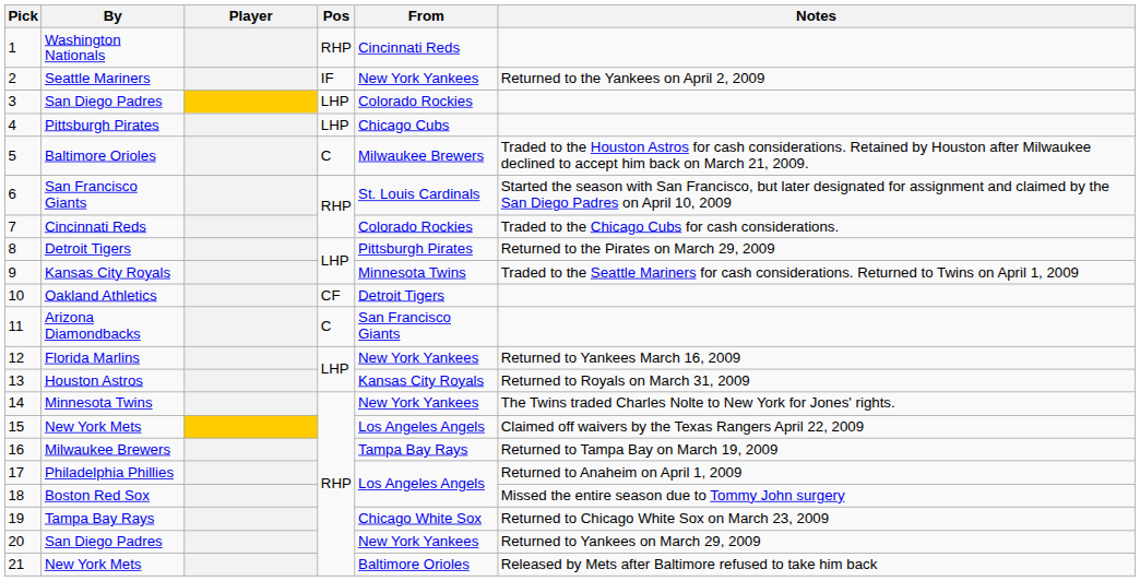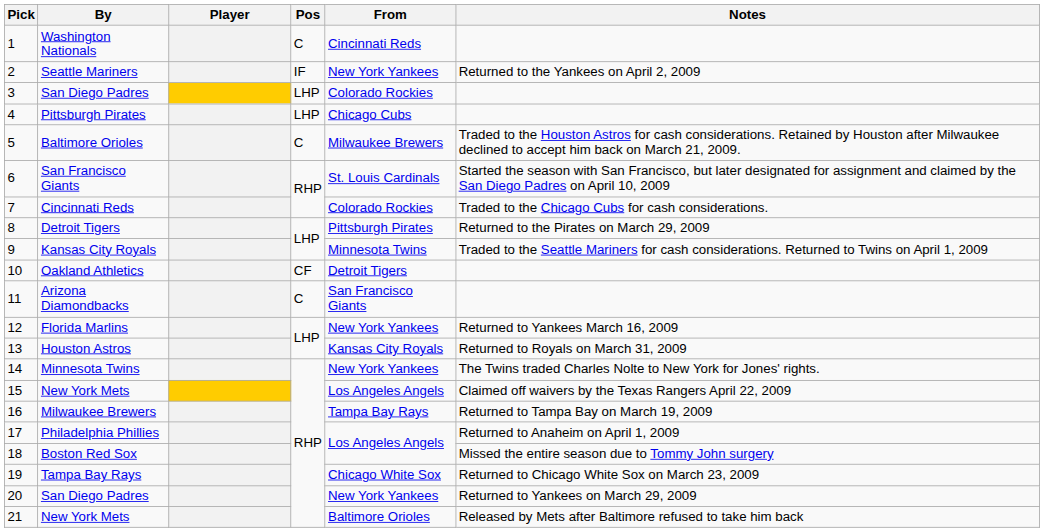 <table class="wikitable sortable plainrowheaders">
 <tr>
 <th scope="col">Pick</th>
 <th scope="col" style="width:150px;">By</th>
 <th scope="col" style="width:140px;">Player</th>
 <th scope="col">Pos</th>
 <th scope="col" style="width:150px;">From</th>
 <th scope="col">Notes</th>
 </tr>
 <tr>
 <td>1</td>
 <td><a href='#'>Washington Nationals</a></td>
 <th scope="row"></th>
-<td>RHP</td>
+<td>C</td>
 <td><a href='#'>Cincinnati Reds</a></td>
 <td></td>
 </tr>
 <tr>
 <td>2</td>
 <td><a href='#'>Seattle Mariners</a></td>
 <th scope="row"></th>
 <td>IF</td>
 <td><a href='#'>New York Yankees</a></td>
 <td>Returned to the Yankees on April 2, 2009</td>
 </tr>
 <tr>
 <td>3</td>
 <td><a href='#'>San Diego Padres</a></td>
 <th scope="row" style="background:#fc0"></th>
 <td>LHP</td>
 <td><a href='#'>Colorado Rockies</a></td>
 <td></td>
 </tr>
 <tr>
 <td>4</td>
 <td><a href='#'>Pittsburgh Pirates</a></td>
 <th scope="row"></th>
 <td>LHP</td>
 <td><a href='#'>Chicago Cubs</a></td>
 <td></td>
 </tr>
 <tr>
 <td>5</td>
 <td><a href='#'>Baltimore Orioles</a></td>
 <th scope="row"></th>
 <td>C</td>
 <td><a href='#'>Milwaukee Brewers</a></td>
 <td>Traded to the <a href='#'>Houston Astros</a> for cash considerations.  Retained by Houston after Milwaukee declined to accept him back on March 21, 2009.</td>
 </tr>
 <tr>
 <td>6</td>
 <td><a href='#'>San Francisco Giants</a></td>
 <th scope="row"></th>
 <td rowspan="2">RHP</td>
 <td><a href='#'>St. Louis Cardinals</a></td>
 <td>Started the season with San Francisco, but later designated for assignment and claimed by the <a href='#'>San Diego Padres</a> on April 10, 2009 </td>
 </tr>
 <tr>
 <td>7</td>
 <td><a href='#'>Cincinnati Reds</a></td>
 <th scope="row"></th>
 <td><a href='#'>Colorado Rockies</a></td>
 <td>Traded to the <a href='#'>Chicago Cubs</a> for cash considerations.</td>
 </tr>
 <tr>
 <td>8</td>
 <td><a href='#'>Detroit Tigers</a></td>
 <th scope="row"></th>
 <td rowspan="2">LHP</td>
 <td><a href='#'>Pittsburgh Pirates</a></td>
 <td>Returned to the Pirates on March 29, 2009</td>
 </tr>
 <tr>
 <td>9</td>
 <td><a href='#'>Kansas City Royals</a></td>
 <th scope="row"></th>
 <td><a href='#'>Minnesota Twins</a></td>
 <td>Traded to the <a href='#'>Seattle Mariners</a> for cash considerations. Returned to Twins on April 1, 2009</td>
 </tr>
 <tr>
 <td>10</td>
 <td><a href='#'>Oakland Athletics</a></td>
 <th scope="row"></th>
 <td>CF</td>
 <td><a href='#'>Detroit Tigers</a></td>
 <td></td>
 </tr>
 <tr>
 <td>11</td>
 <td><a href='#'>Arizona Diamondbacks</a></td>
 <th scope="row"></th>
 <td>C</td>
 <td><a href='#'>San Francisco Giants</a></td>
 <td></td>
 </tr>
 <tr>
 <td>12</td>
 <td><a href='#'>Florida Marlins</a></td>
 <th scope="row"></th>
 <td rowspan="2">LHP</td>
 <td><a href='#'>New York Yankees</a></td>
 <td>Returned to Yankees March 16, 2009</td>
 </tr>
 <tr>
 <td>13</td>
 <td><a href='#'>Houston Astros</a></td>
 <th scope="row"></th>
 <td><a href='#'>Kansas City Royals</a></td>
 <td>Returned to Royals on March 31, 2009</td>
 </tr>
 <tr>
 <td>14</td>
 <td><a href='#'>Minnesota Twins</a></td>
 <th scope="row"></th>
 <td rowspan="8">RHP</td>
 <td><a href='#'>New York Yankees</a></td>
 <td>The Twins traded Charles Nolte to New York for Jones' rights.</td>
 </tr>
 <tr>
 <td>15</td>
 <td><a href='#'>New York Mets</a></td>
 <th scope="row" style="background:#fc0"></th>
 <td><a href='#'>Los Angeles Angels</a></td>
 <td>Claimed off waivers by the Texas Rangers April 22, 2009</td>
 </tr>
 <tr>
 <td>16</td>
 <td><a href='#'>Milwaukee Brewers</a></td>
 <th scope="row"></th>
 <td><a href='#'>Tampa Bay Rays</a></td>
 <td>Returned to Tampa Bay on March 19, 2009 </td>
 </tr>
 <tr>
 <td>17</td>
 <td><a href='#'>Philadelphia Phillies</a></td>
 <th scope="row"></th>
 <td rowspan="2"><a href='#'>Los Angeles Angels</a></td>
 <td>Returned to Anaheim on April 1, 2009</td>
 </tr>
 <tr>
 <td>18</td>
 <td><a href='#'>Boston Red Sox</a></td>
 <th scope="row"></th>
 <td>Missed the entire season due to <a href='#'>Tommy John surgery</a></td>
 </tr>
 <tr>
 <td>19</td>
 <td><a href='#'>Tampa Bay Rays</a></td>
 <th scope="row"></th>
 <td><a href='#'>Chicago White Sox</a></td>
 <td>Returned to Chicago White Sox on March 23, 2009</td>
 </tr>
 <tr>
 <td>20</td>
 <td><a href='#'>San Diego Padres</a></td>
 <th scope="row"></th>
 <td><a href='#'>New York Yankees</a></td>
 <td>Returned to Yankees on March 29, 2009 </td>
 </tr>
 <tr>
 <td>21</td>
 <td><a href='#'>New York Mets</a></td>
 <th scope="row"></th>
 <td><a href='#'>Baltimore Orioles</a></td>
 <td>Released by Mets after Baltimore refused to take him back</td>
 </tr>
 </table>
